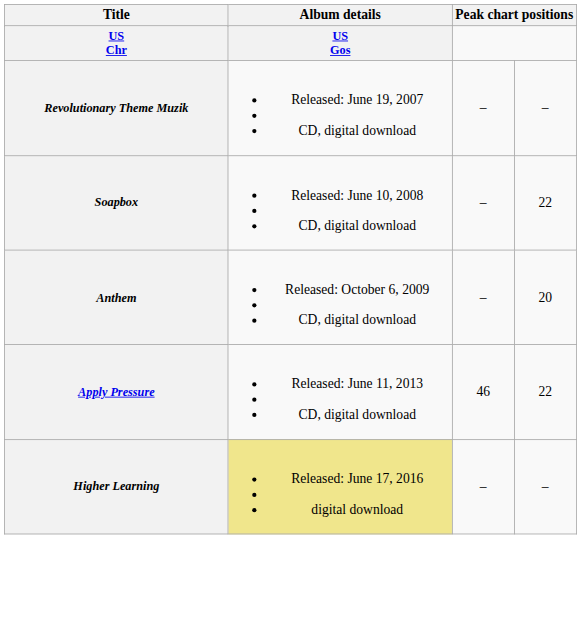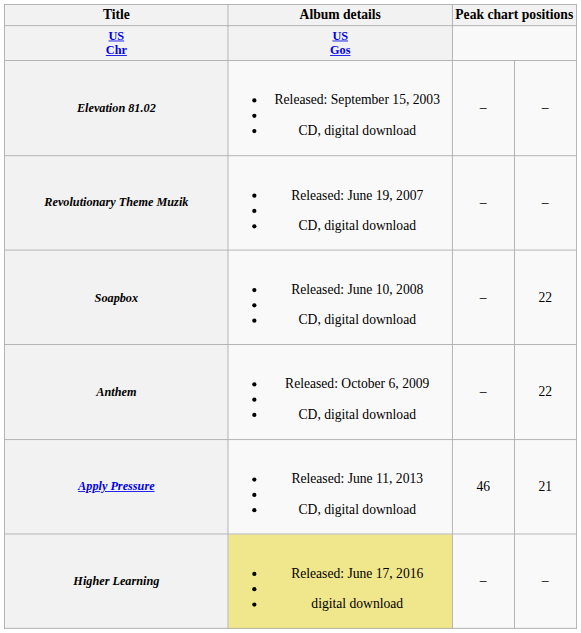 <table class="wikitable plainrowheaders" style="text-align:center;">
 <tr>
 <th scope="col" rowspan="2" style="width:16em;">Title</th>
 <th scope="col" rowspan="2" style="width:16em;">Album details</th>
 <th scope="col" colspan="2">Peak chart positions</th>
 </tr>
 <tr>
 </tr>
 <tr>
 <th style="width:3em; font-size:90%"><a href='#'>US<br>Chr</a></th>
 <th style="width:3em; font-size:90%"><a href='#'>US<br>Gos</a></th>
+</tr>
+<tr>
+<th style="width:3em; font-size:90%"><em>Elevation 81.02</em></th>
+<td><br><ul><li>Released: September 15, 2003</li><li></li><li>CD, digital download</li></ul></td>
+<td>–</td>
+<td>–</td>
 </tr>
 <tr>
 <th style="width:3em; font-size:90%"><em>Revolutionary Theme Muzik</em></th>
 <td><br><ul><li>Released: June 19, 2007</li><li></li><li>CD, digital download</li></ul></td>
 <td>–</td>
 <td>–</td>
 </tr>
 <tr>
 <th style="width:3em; font-size:90%"><em>Soapbox</em></th>
 <td><br><ul><li>Released: June 10, 2008</li><li></li><li>CD, digital download</li></ul></td>
 <td>–</td>
 <td>22</td>
 </tr>
 <tr>
 <th style="width:3em; font-size:90%"><em>Anthem</em></th>
 <td><br><ul><li>Released: October 6, 2009</li><li></li><li>CD, digital download</li></ul></td>
 <td>–</td>
-<td>20</td>
+<td>22</td>
 </tr>
 <tr>
 <th style="width:3em; font-size:90%"><em><a href='#'>Apply Pressure</a></em></th>
 <td><br><ul><li>Released: June 11, 2013</li><li></li><li>CD, digital download</li></ul></td>
 <td>46</td>
-<td>22</td>
+<td>21</td>
 </tr>
 <tr>
 <th style="width:3em; font-size:90%"><em>Higher Learning</em></th>
 <td style="background: khaki;"><br><ul><li>Released: June 17, 2016</li><li></li><li>digital download</li></ul></td>
 <td>–</td>
 <td>–</td>
 </tr>
 </table>
